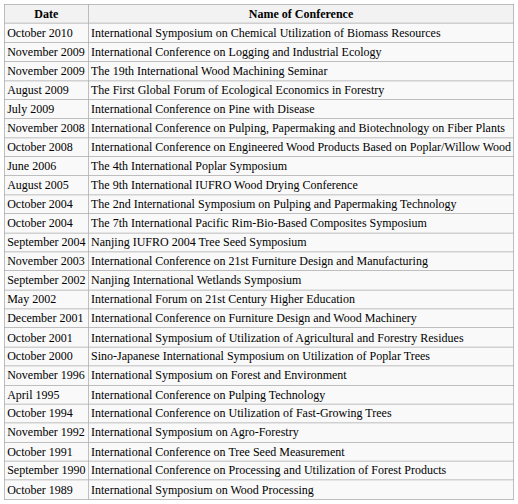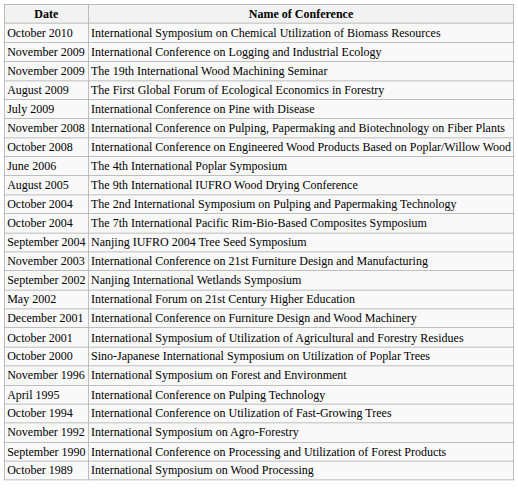 <table class="wikitable">
 <tr>
 <th>Date</th>
 <th>Name of Conference</th>
 </tr>
 <tr>
 <td>October 2010</td>
 <td>International Symposium on Chemical Utilization of Biomass Resources</td>
 </tr>
 <tr>
 <td>November 2009</td>
 <td>International Conference on Logging and Industrial Ecology</td>
 </tr>
 <tr>
 <td>November 2009</td>
 <td>The 19th International Wood Machining Seminar</td>
 </tr>
 <tr>
 <td>August 2009</td>
 <td>The First Global Forum of Ecological Economics in Forestry</td>
 </tr>
 <tr>
 <td>July 2009</td>
 <td>International Conference on Pine with Disease</td>
 </tr>
 <tr>
 <td>November 2008</td>
 <td>International Conference on Pulping, Papermaking and Biotechnology on Fiber Plants</td>
 </tr>
 <tr>
 <td>October 2008</td>
 <td>International Conference on Engineered Wood Products Based on Poplar/Willow Wood</td>
 </tr>
 <tr>
 <td>June 2006</td>
 <td>The 4th International Poplar Symposium</td>
 </tr>
 <tr>
 <td>August 2005</td>
 <td>The 9th International IUFRO Wood Drying Conference</td>
 </tr>
 <tr>
 <td>October 2004</td>
 <td>The 2nd International Symposium on Pulping and Papermaking Technology</td>
 </tr>
 <tr>
 <td>October 2004</td>
 <td>The 7th International Pacific Rim-Bio-Based Composites Symposium</td>
 </tr>
 <tr>
 <td>September 2004</td>
 <td>Nanjing IUFRO 2004 Tree Seed Symposium</td>
 </tr>
 <tr>
 <td>November 2003</td>
 <td>International Conference on 21st Furniture Design and Manufacturing</td>
 </tr>
 <tr>
 <td>September 2002</td>
 <td>Nanjing International Wetlands Symposium</td>
 </tr>
 <tr>
 <td>May 2002</td>
 <td>International Forum on 21st Century Higher Education</td>
 </tr>
 <tr>
 <td>December 2001</td>
 <td>International Conference on Furniture Design and Wood Machinery</td>
 </tr>
 <tr>
 <td>October 2001</td>
 <td>International Symposium of Utilization of Agricultural and Forestry Residues</td>
 </tr>
 <tr>
 <td>October 2000</td>
 <td>Sino-Japanese International Symposium on Utilization of Poplar Trees</td>
 </tr>
 <tr>
 <td>November 1996</td>
 <td>International Symposium on Forest and Environment</td>
 </tr>
 <tr>
 <td>April 1995</td>
 <td>International Conference on Pulping Technology</td>
 </tr>
 <tr>
 <td>October 1994</td>
 <td>International Conference on Utilization of Fast-Growing Trees</td>
 </tr>
 <tr>
 <td>November 1992</td>
 <td>International Symposium on Agro-Forestry</td>
 </tr>
 <tr>
-<td>October 1991</td>
-<td>International Conference on Tree Seed Measurement</td>
-</tr>
-<tr>
 <td>September 1990</td>
 <td>International Conference on Processing and Utilization of Forest Products</td>
 </tr>
 <tr>
 <td>October 1989</td>
 <td>International Symposium on Wood Processing</td>
 </tr>
 </table>
